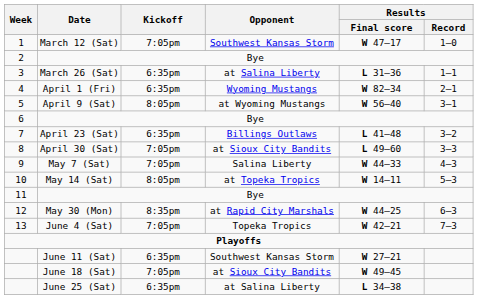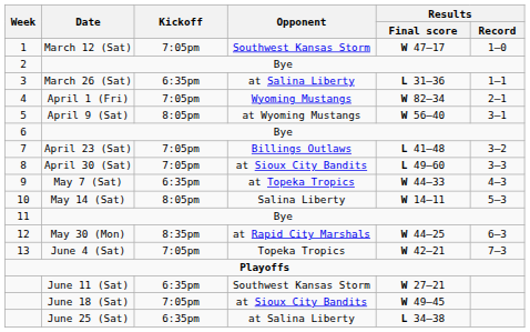 <table class="wikitable" style="text-align:center">
 <tr>
 <th rowspan="2" width="40">Week</th>
 <th rowspan="2" width="110">Date</th>
 <th rowspan="2" width="110">Kickoff</th>
 <th rowspan="2" width="180">Opponent</th>
 <th colspan="2" width="180">Results</th>
 </tr>
 <tr>
 <th>Final score</th>
 <th>Record</th>
 </tr>
 <tr>
 <td>1</td>
 <td>March 12 (Sat)</td>
 <td>7:05pm</td>
 <td><a href='#'>Southwest Kansas Storm</a></td>
 <td><strong>W</strong> 47–17</td>
 <td>1–0</td>
 </tr>
 <tr>
 <td>2</td>
 <td colspan=5>Bye</td>
 </tr>
 <tr>
 <td>3</td>
 <td>March 26 (Sat)</td>
 <td>6:35pm</td>
 <td>at <a href='#'>Salina Liberty</a></td>
 <td><strong>L</strong> 31–36</td>
 <td>1–1</td>
 </tr>
 <tr>
 <td>4</td>
 <td>April 1 (Fri)</td>
-<td>6:35pm</td>
+<td>7:05pm</td>
 <td><a href='#'>Wyoming Mustangs</a></td>
 <td><strong>W</strong> 82–34</td>
 <td>2–1</td>
 </tr>
 <tr>
 <td>5</td>
 <td>April 9 (Sat)</td>
 <td>8:05pm</td>
 <td>at Wyoming Mustangs</td>
 <td><strong>W</strong> 56–40</td>
 <td>3–1</td>
 </tr>
 <tr>
 <td>6</td>
 <td colspan=5>Bye</td>
 </tr>
 <tr>
 <td>7</td>
 <td>April 23 (Sat)</td>
-<td>6:35pm</td>
+<td>7:05pm</td>
 <td><a href='#'>Billings Outlaws</a></td>
 <td><strong>L</strong> 41–48</td>
 <td>3–2</td>
 </tr>
 <tr>
 <td>8</td>
 <td>April 30 (Sat)</td>
 <td>7:05pm</td>
 <td>at <a href='#'>Sioux City Bandits</a></td>
 <td><strong>L</strong> 49–60</td>
 <td>3–3</td>
 </tr>
 <tr>
 <td>9</td>
 <td>May 7 (Sat)</td>
-<td>7:05pm</td>
-<td>Salina Liberty</td>
+<td>6:35pm</td>
+<td>at <a href='#'>Topeka Tropics</a></td>
 <td><strong>W</strong> 44–33</td>
 <td>4–3</td>
 </tr>
 <tr>
 <td>10</td>
 <td>May 14 (Sat)</td>
 <td>8:05pm</td>
-<td>at <a href='#'>Topeka Tropics</a></td>
+<td>Salina Liberty</td>
 <td><strong>W</strong> 14–11</td>
 <td>5–3</td>
 </tr>
 <tr>
 <td>11</td>
 <td colspan=5>Bye</td>
 </tr>
 <tr>
 <td>12</td>
 <td>May 30 (Mon)</td>
 <td>8:35pm</td>
 <td>at <a href='#'>Rapid City Marshals</a></td>
 <td><strong>W</strong> 44–25</td>
 <td>6–3</td>
 </tr>
 <tr>
 <td>13</td>
 <td>June 4 (Sat)</td>
 <td>7:05pm</td>
 <td>Topeka Tropics</td>
 <td><strong>W</strong> 42–21</td>
 <td>7–3</td>
 </tr>
 <tr>
 <td colspan="6"><strong>Playoffs</strong></td>
 </tr>
 <tr>
 <td></td>
 <td>June 11 (Sat)</td>
 <td>6:35pm</td>
 <td>Southwest Kansas Storm</td>
 <td><strong>W</strong> 27–21</td>
 <td></td>
 </tr>
 <tr>
 <td></td>
 <td>June 18 (Sat)</td>
 <td>7:05pm</td>
 <td>at <a href='#'>Sioux City Bandits</a></td>
 <td><strong>W</strong> 49–45</td>
 <td></td>
 </tr>
 <tr>
 <td></td>
 <td>June 25 (Sat)</td>
 <td>6:35pm</td>
 <td>at Salina Liberty</td>
 <td><strong>L</strong>  34–38</td>
 <td></td>
 </tr>
 </table>
